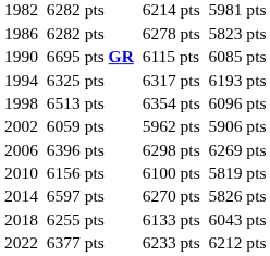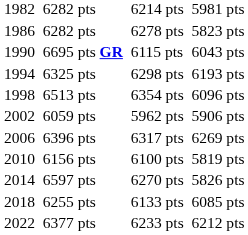 <table>
 <tr>
 <td>1982</td>
 <td></td>
 <td>6282 pts</td>
 <td></td>
 <td>6214 pts</td>
 <td></td>
 <td>5981 pts</td>
 </tr>
 <tr>
 <td>1986</td>
 <td></td>
 <td>6282 pts</td>
 <td></td>
 <td>6278 pts</td>
 <td></td>
 <td>5823 pts</td>
 </tr>
 <tr>
 <td>1990</td>
 <td></td>
 <td>6695 pts <strong><a href='#'>GR</a></strong></td>
 <td></td>
 <td>6115 pts</td>
 <td></td>
-<td>6085 pts</td>
+<td>6043 pts</td>
 </tr>
 <tr>
 <td>1994</td>
 <td></td>
 <td>6325 pts</td>
 <td></td>
-<td>6317 pts</td>
+<td>6298 pts</td>
 <td></td>
 <td>6193 pts</td>
 </tr>
 <tr>
 <td>1998</td>
 <td></td>
 <td>6513 pts</td>
 <td></td>
 <td>6354 pts</td>
 <td></td>
 <td>6096 pts</td>
 </tr>
 <tr>
 <td>2002<br></td>
 <td></td>
 <td>6059 pts</td>
 <td></td>
 <td>5962 pts</td>
 <td></td>
 <td>5906 pts</td>
 </tr>
 <tr>
 <td>2006<br></td>
 <td></td>
 <td>6396 pts</td>
 <td></td>
-<td>6298 pts</td>
+<td>6317 pts</td>
 <td></td>
 <td>6269 pts</td>
 </tr>
 <tr>
 <td>2010<br></td>
 <td></td>
 <td>6156 pts</td>
 <td></td>
 <td>6100 pts</td>
 <td></td>
 <td>5819 pts</td>
 </tr>
 <tr>
 <td>2014<br></td>
 <td></td>
 <td>6597 pts</td>
 <td></td>
 <td>6270 pts</td>
 <td></td>
 <td>5826 pts</td>
 </tr>
 <tr>
 <td>2018<br></td>
 <td></td>
 <td>6255 pts</td>
 <td></td>
 <td>6133 pts</td>
 <td></td>
-<td>6043 pts</td>
+<td>6085 pts</td>
 </tr>
 <tr>
 <td>2022<br></td>
 <td></td>
 <td>6377 pts</td>
 <td></td>
 <td>6233 pts</td>
 <td></td>
 <td>6212 pts</td>
 </tr>
 </table>
